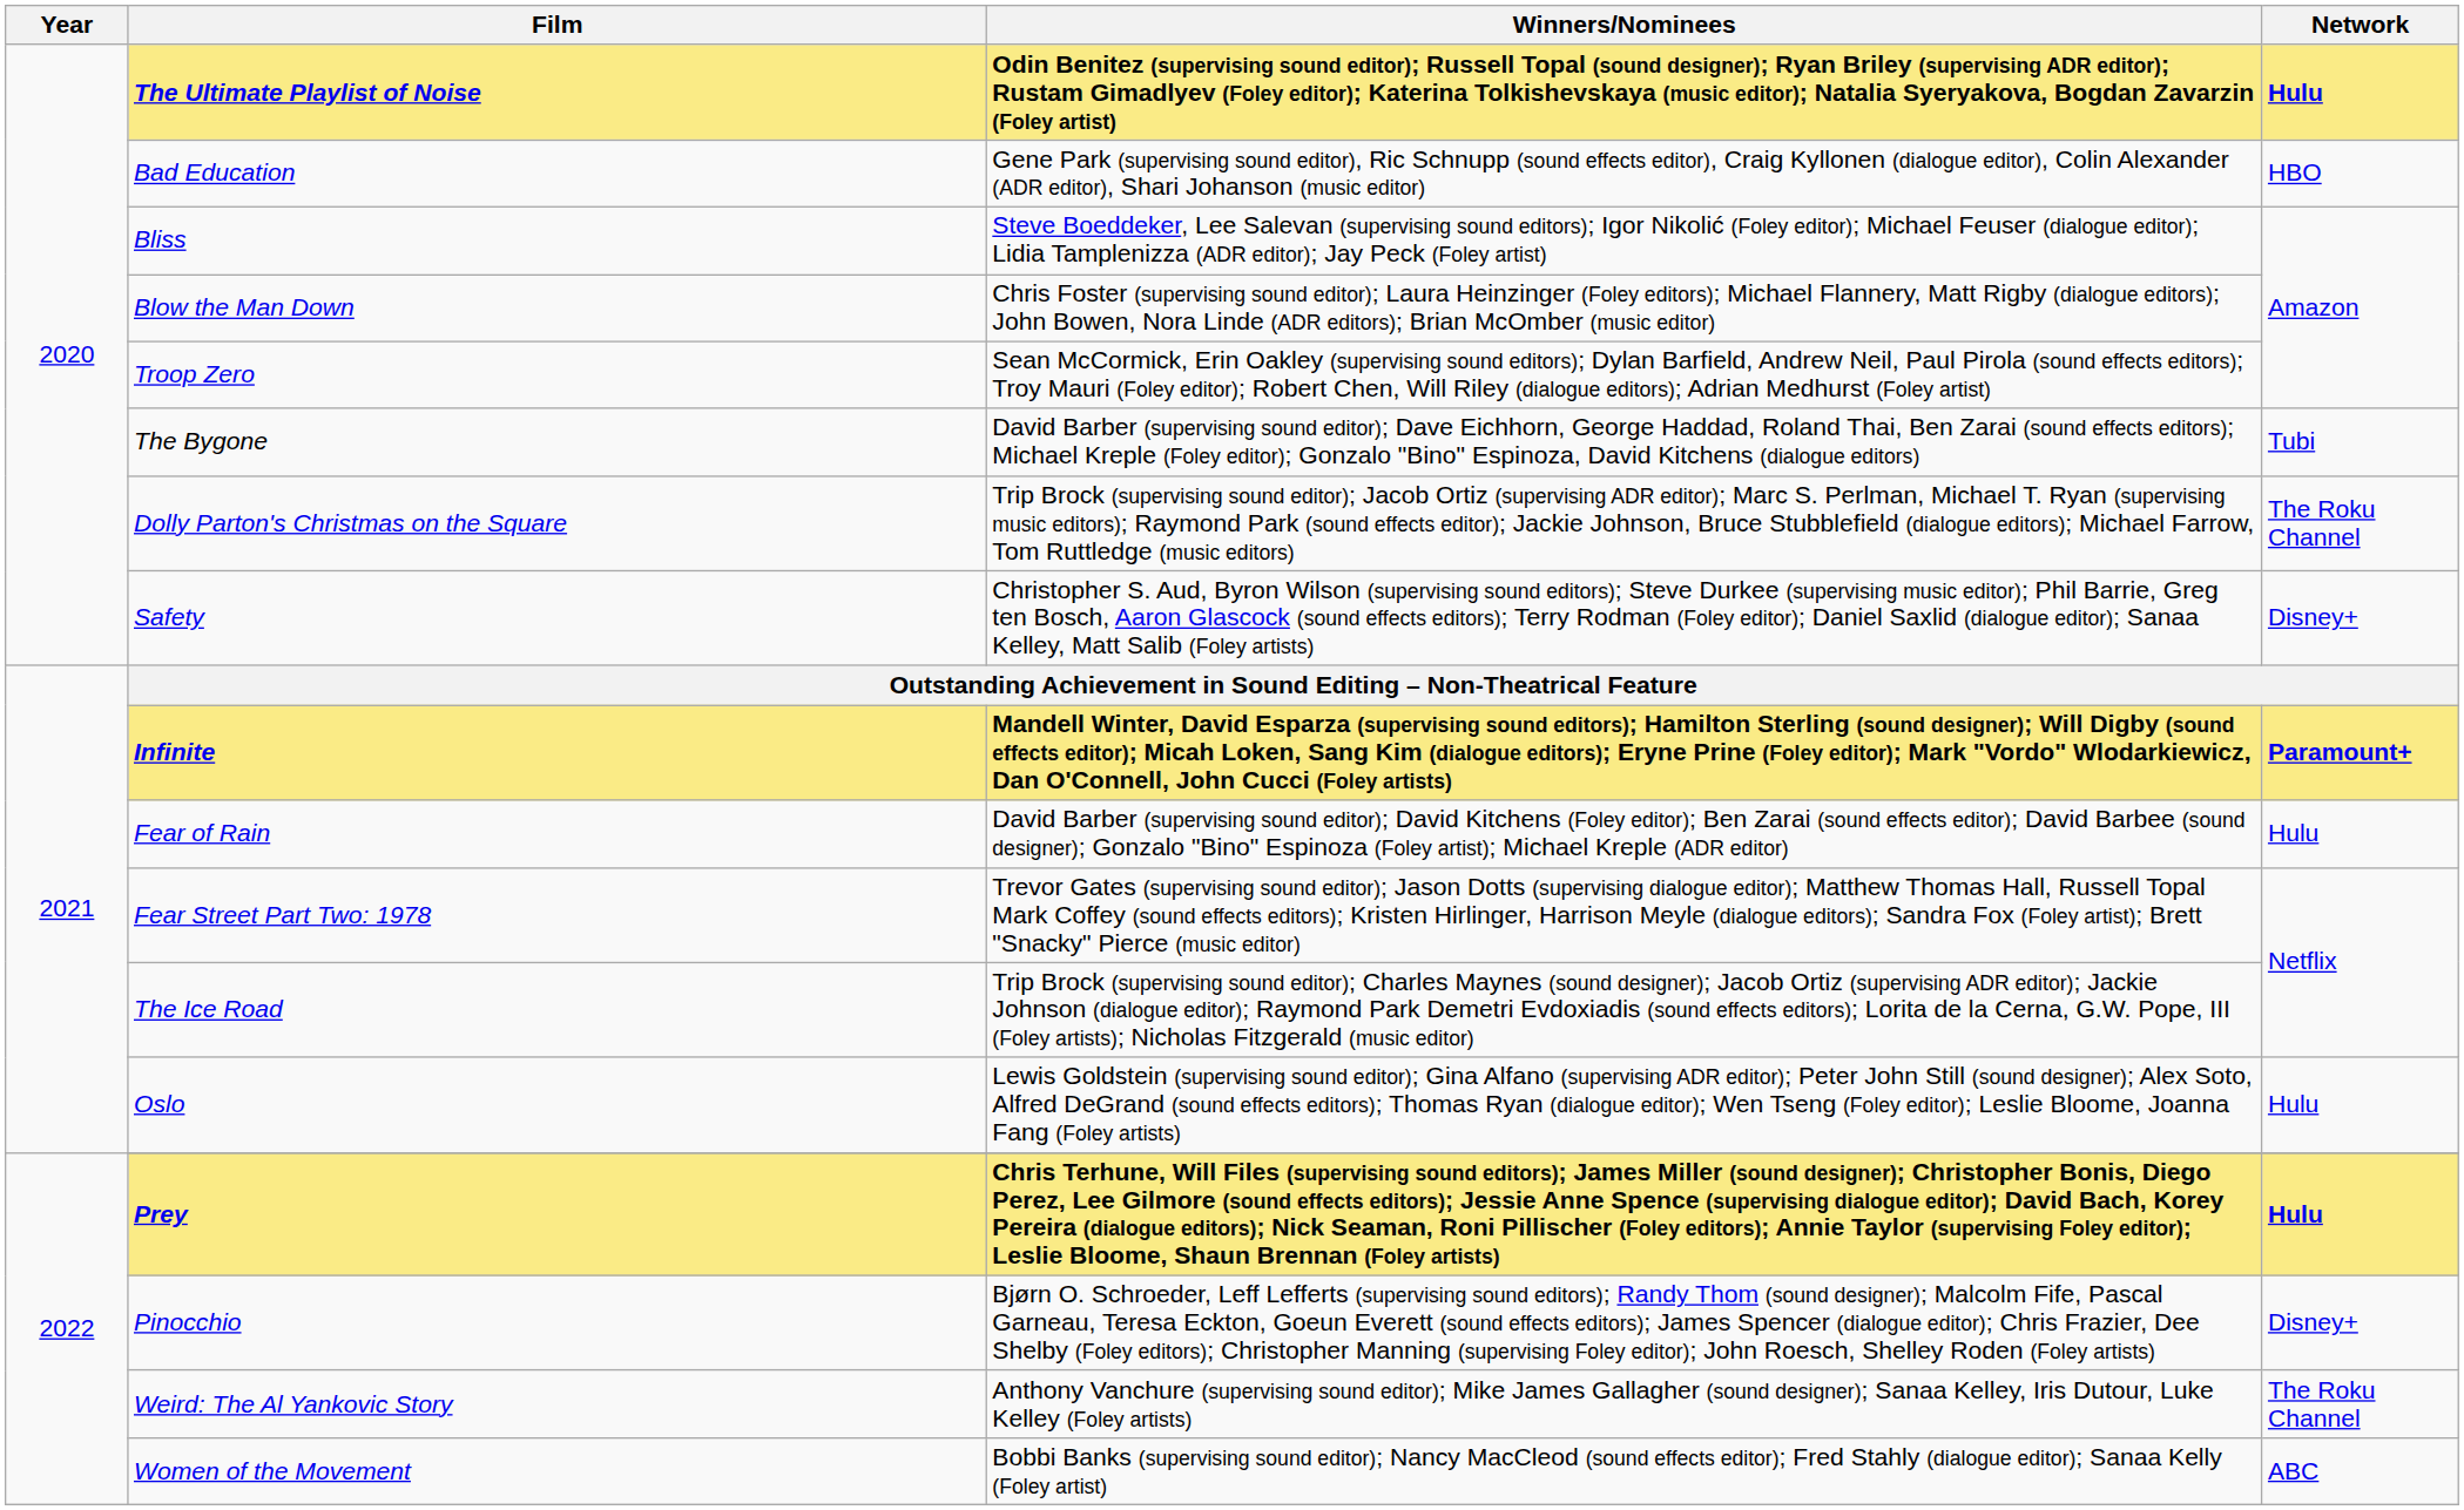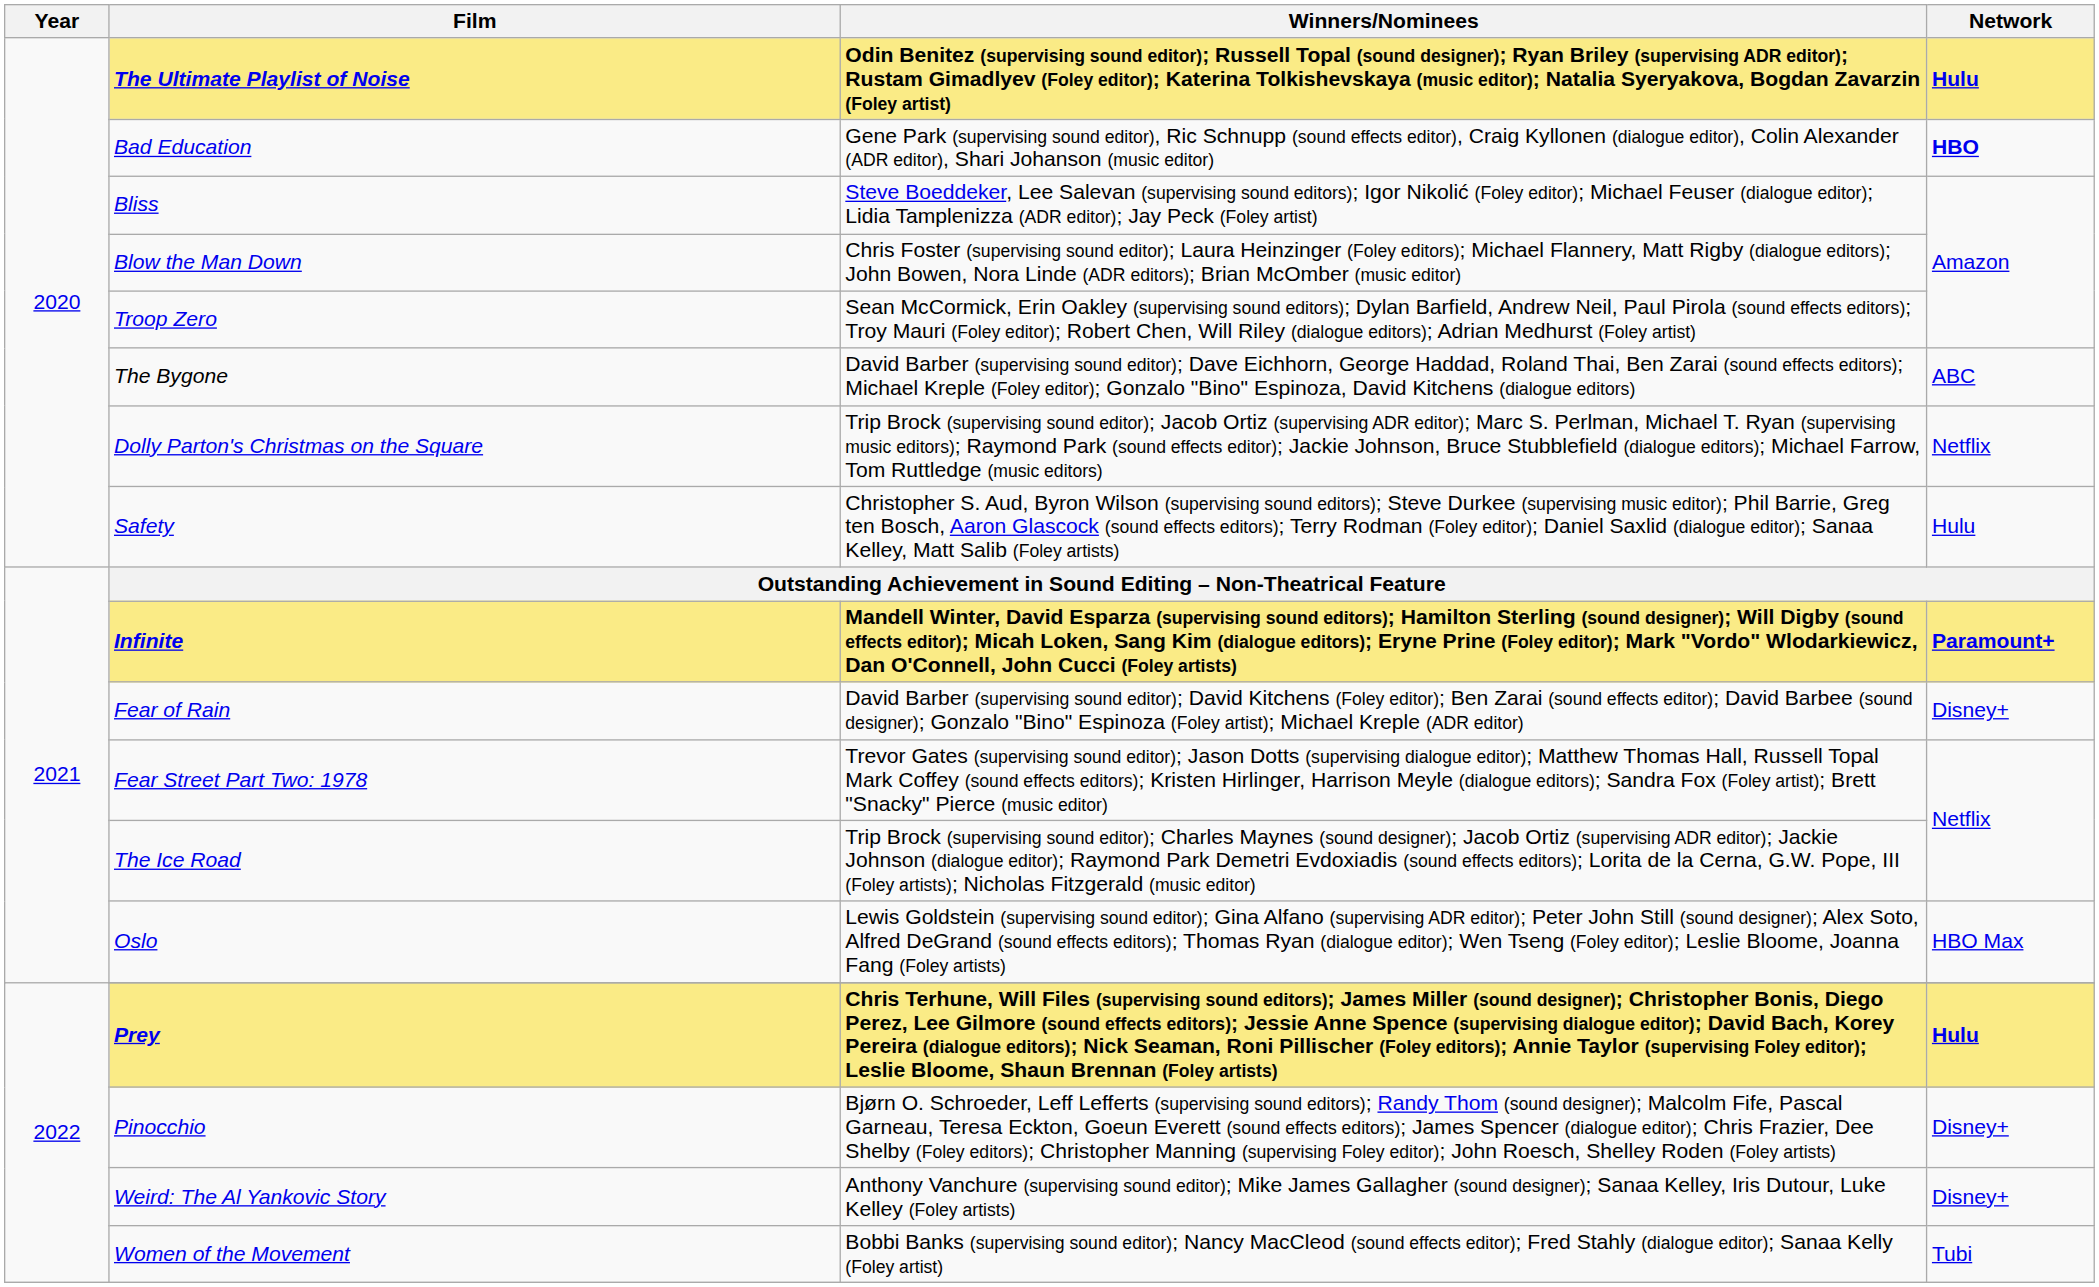 <table class="wikitable" width="100%" cellpadding="5">
 <tr>
 <th width="5%">Year</th>
 <th width="35%">Film</th>
 <th width="52%">Winners/Nominees</th>
 <th width="8%">Network</th>
 </tr>
 <tr>
 <td rowspan=8 style="text-align:center"><a href='#'>2020</a><br></td>
 <td style="background:#FAEB86;"><strong><em><a href='#'>The Ultimate Playlist of Noise</a></em></strong></td>
 <td style="background:#FAEB86;"><strong>Odin Benitez <small>(supervising sound editor)</small>; Russell Topal <small>(sound designer)</small>; Ryan Briley <small>(supervising ADR editor)</small>; Rustam Gimadlyev <small>(Foley editor)</small>; Katerina Tolkishevskaya <small>(music editor)</small>; Natalia Syeryakova, Bogdan Zavarzin <small>(Foley artist)</small></strong></td>
 <td style="background:#FAEB86;"><strong><a href='#'>Hulu</a></strong></td>
 </tr>
 <tr>
 <td><em><a href='#'>Bad Education</a></em></td>
 <td>Gene Park <small>(supervising sound editor)</small>, Ric Schnupp <small>(sound effects editor)</small>, Craig Kyllonen <small>(dialogue editor)</small>, Colin Alexander <small>(ADR editor)</small>, Shari Johanson <small>(music editor)</small></td>
-<td><a href='#'>HBO</a></td>
+<td><strong><a href='#'>HBO</a></strong></td>
 </tr>
 <tr>
 <td><em><a href='#'>Bliss</a></em></td>
 <td><a href='#'>Steve Boeddeker</a>, Lee Salevan <small>(supervising sound editors)</small>; Igor Nikolić <small>(Foley editor)</small>; Michael Feuser <small>(dialogue editor)</small>; Lidia Tamplenizza <small>(ADR editor)</small>; Jay Peck <small>(Foley artist)</small></td>
 <td rowspan="3"><a href='#'>Amazon</a></td>
 </tr>
 <tr>
 <td><em><a href='#'>Blow the Man Down</a></em></td>
 <td>Chris Foster <small>(supervising sound editor)</small>; Laura Heinzinger <small>(Foley editors)</small>; Michael Flannery, Matt Rigby <small>(dialogue editors)</small>; John Bowen, Nora Linde <small>(ADR editors)</small>; Brian McOmber <small>(music editor)</small></td>
 </tr>
 <tr>
 <td><em><a href='#'>Troop Zero</a></em></td>
 <td>Sean McCormick, Erin Oakley <small>(supervising sound editors)</small>; Dylan Barfield, Andrew Neil, Paul Pirola <small>(sound effects editors)</small>; Troy Mauri <small>(Foley editor)</small>; Robert Chen, Will Riley <small>(dialogue editors)</small>; Adrian Medhurst <small>(Foley artist)</small></td>
 </tr>
 <tr>
 <td><em>The Bygone</em></td>
 <td>David Barber <small>(supervising sound editor)</small>; Dave Eichhorn, George Haddad, Roland Thai, Ben Zarai <small>(sound effects editors)</small>; Michael Kreple <small>(Foley editor)</small>; Gonzalo "Bino" Espinoza, David Kitchens <small>(dialogue editors)</small></td>
-<td><a href='#'>Tubi</a></td>
+<td><a href='#'>ABC</a></td>
 </tr>
 <tr>
 <td><em><a href='#'>Dolly Parton's Christmas on the Square</a></em></td>
 <td>Trip Brock <small>(supervising sound editor)</small>; Jacob Ortiz <small>(supervising ADR editor)</small>; Marc S. Perlman, Michael T. Ryan <small>(supervising music editors)</small>; Raymond Park <small>(sound effects editor)</small>; Jackie Johnson, Bruce Stubblefield <small>(dialogue editors)</small>; Michael Farrow, Tom Ruttledge <small>(music editors)</small></td>
-<td><a href='#'>The Roku Channel</a></td>
+<td><a href='#'>Netflix</a></td>
 </tr>
 <tr>
 <td><em><a href='#'>Safety</a></em></td>
 <td>Christopher S. Aud, Byron Wilson <small>(supervising sound editors)</small>; Steve Durkee <small>(supervising music editor)</small>; Phil Barrie, Greg ten Bosch, <a href='#'>Aaron Glascock</a> <small>(sound effects editors)</small>; Terry Rodman <small>(Foley editor)</small>; Daniel Saxlid <small>(dialogue editor)</small>; Sanaa Kelley, Matt Salib <small>(Foley artists)</small></td>
-<td><a href='#'>Disney+</a></td>
+<td><a href='#'>Hulu</a></td>
 </tr>
 <tr>
 <td rowspan=6 style="text-align:center"><a href='#'>2021</a><br></td>
 <th colspan="3">Outstanding Achievement in Sound Editing – Non-Theatrical Feature</th>
 </tr>
 <tr>
 <td style="background:#FAEB86;"><strong><em><a href='#'>Infinite</a></em></strong></td>
 <td style="background:#FAEB86;"><strong>Mandell Winter, David Esparza <small>(supervising sound editors)</small>; Hamilton Sterling <small>(sound designer)</small>; Will Digby <small>(sound effects editor)</small>; Micah Loken, Sang Kim <small>(dialogue editors)</small>; Eryne Prine <small>(Foley editor)</small>; Mark "Vordo" Wlodarkiewicz, Dan O'Connell, John Cucci <small>(Foley artists)</small></strong></td>
 <td style="background:#FAEB86;"><strong><a href='#'>Paramount+</a></strong></td>
 </tr>
 <tr>
 <td><em><a href='#'>Fear of Rain</a></em></td>
 <td>David Barber <small>(supervising sound editor)</small>; David Kitchens <small>(Foley editor)</small>; Ben Zarai <small>(sound effects editor)</small>; David Barbee <small>(sound designer)</small>; Gonzalo "Bino" Espinoza <small>(Foley artist)</small>; Michael Kreple <small>(ADR editor)</small></td>
-<td><a href='#'>Hulu</a></td>
+<td><a href='#'>Disney+</a></td>
 </tr>
 <tr>
 <td><em><a href='#'>Fear Street Part Two: 1978</a></em></td>
 <td>Trevor Gates <small>(supervising sound editor)</small>; Jason Dotts <small>(supervising dialogue editor)</small>; Matthew Thomas Hall, Russell Topal Mark Coffey <small>(sound effects editors)</small>; Kristen Hirlinger, Harrison Meyle <small>(dialogue editors)</small>; Sandra Fox <small>(Foley artist)</small>; Brett "Snacky" Pierce <small>(music editor)</small></td>
 <td rowspan="2"><a href='#'>Netflix</a></td>
 </tr>
 <tr>
 <td><em><a href='#'>The Ice Road</a></em></td>
 <td>Trip Brock <small>(supervising sound editor)</small>; Charles Maynes <small>(sound designer)</small>; Jacob Ortiz <small>(supervising ADR editor)</small>; Jackie Johnson <small>(dialogue editor)</small>; Raymond Park  Demetri Evdoxiadis <small>(sound effects editors)</small>; Lorita de la Cerna, G.W. Pope, III <small>(Foley artists)</small>; Nicholas Fitzgerald <small>(music editor)</small></td>
 </tr>
 <tr>
 <td><em><a href='#'>Oslo</a></em></td>
 <td>Lewis Goldstein <small>(supervising sound editor)</small>; Gina Alfano <small>(supervising ADR editor)</small>; Peter John Still <small>(sound designer)</small>; Alex Soto, Alfred DeGrand <small>(sound effects editors)</small>; Thomas Ryan <small>(dialogue editor)</small>; Wen Tseng <small>(Foley editor)</small>; Leslie Bloome, Joanna Fang <small>(Foley artists)</small></td>
-<td><a href='#'>Hulu</a></td>
+<td><a href='#'>HBO Max</a></td>
 </tr>
 <tr>
 <td rowspan=5 style="text-align:center"><a href='#'>2022</a><br></td>
 </tr>
 <tr>
 <td style="background:#FAEB86;"><strong><em><a href='#'>Prey</a></em></strong></td>
 <td style="background:#FAEB86;"><strong>Chris Terhune, Will Files <small>(supervising sound editors)</small>; James Miller <small>(sound designer)</small>; Christopher Bonis, Diego Perez, Lee Gilmore <small>(sound effects editors)</small>; Jessie Anne Spence <small>(supervising dialogue editor)</small>; David Bach, Korey Pereira <small>(dialogue editors)</small>; Nick Seaman, Roni Pillischer <small>(Foley editors)</small>; Annie Taylor <small>(supervising Foley editor)</small>; Leslie Bloome, Shaun Brennan <small>(Foley artists)</small></strong></td>
 <td style="background:#FAEB86;"><strong><a href='#'>Hulu</a></strong></td>
 </tr>
 <tr>
 <td><em><a href='#'>Pinocchio</a></em></td>
 <td>Bjørn O. Schroeder, Leff Lefferts <small>(supervising sound editors)</small>; <a href='#'>Randy Thom</a> <small>(sound designer)</small>; Malcolm Fife, Pascal Garneau, Teresa Eckton, Goeun Everett <small>(sound effects editors)</small>; James Spencer <small>(dialogue editor)</small>; Chris Frazier, Dee Shelby <small>(Foley editors)</small>; Christopher Manning <small>(supervising Foley editor)</small>; John Roesch, Shelley Roden <small>(Foley artists)</small></td>
 <td><a href='#'>Disney+</a></td>
 </tr>
 <tr>
 <td><em><a href='#'>Weird: The Al Yankovic Story</a></em></td>
 <td>Anthony Vanchure <small>(supervising sound editor)</small>; Mike James Gallagher <small>(sound designer)</small>; Sanaa Kelley, Iris Dutour, Luke Kelley <small>(Foley artists)</small></td>
-<td><a href='#'>The Roku Channel</a></td>
+<td><a href='#'>Disney+</a></td>
 </tr>
 <tr>
 <td><em><a href='#'>Women of the Movement</a></em></td>
 <td>Bobbi Banks <small>(supervising sound editor)</small>; Nancy MacCleod <small>(sound effects editor)</small>; Fred Stahly <small>(dialogue editor)</small>; Sanaa Kelly <small>(Foley artist)</small></td>
-<td><a href='#'>ABC</a></td>
+<td><a href='#'>Tubi</a></td>
 </tr>
 <tr>
 </tr>
 </table>
